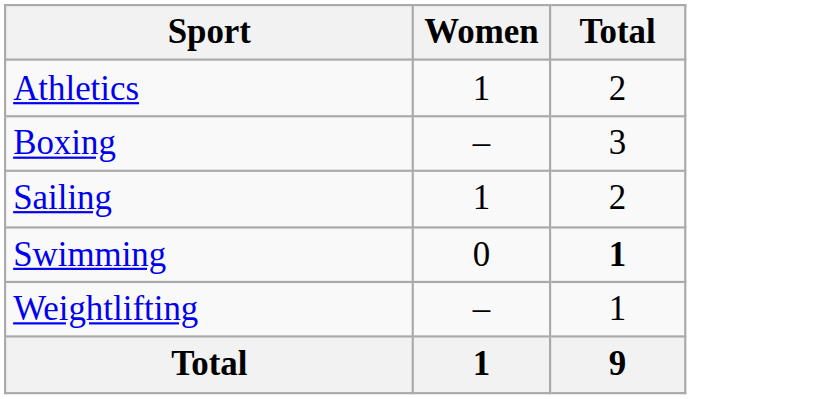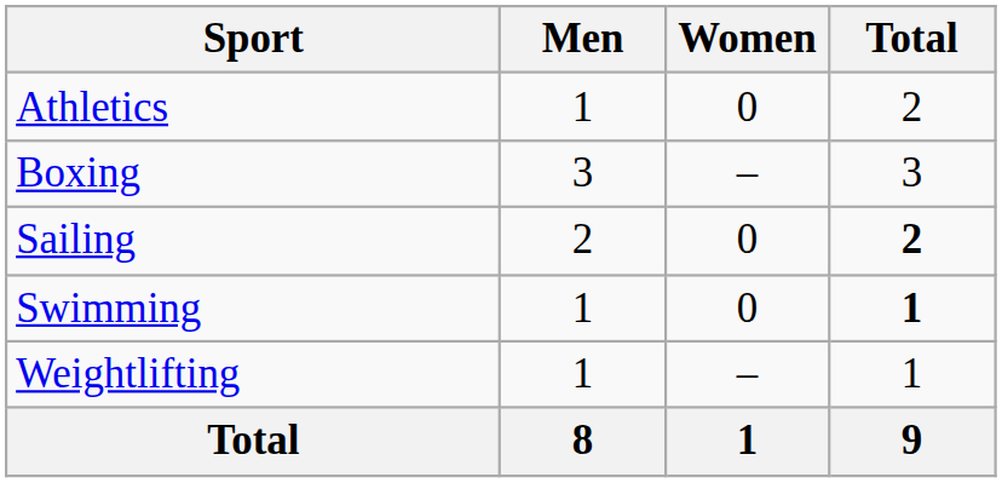 <table class="wikitable sortable" style="text-align:center;">
 <tr>
 <th width=180>Sport</th>
+<th width=55>Men</th>
 <th width=55>Women</th>
 <th width=55>Total</th>
 </tr>
 <tr>
 <td align=left><a href='#'>Athletics</a></td>
 <td>1</td>
+<td>0</td>
 <td>2</td>
 </tr>
 <tr>
 <td align=left><a href='#'>Boxing</a></td>
+<td>3</td>
 <td>–</td>
 <td>3</td>
 </tr>
 <tr>
 <td align=left><a href='#'>Sailing</a></td>
-<td>1</td>
 <td>2</td>
+<td>0</td>
+<td><strong>2</strong></td>
 </tr>
 <tr>
 <td align=left><a href='#'>Swimming</a></td>
+<td>1</td>
 <td>0</td>
 <td><strong>1</strong></td>
 </tr>
 <tr>
 <td align=left><a href='#'>Weightlifting</a></td>
+<td>1</td>
 <td>–</td>
 <td>1</td>
 </tr>
 <tr>
 <th>Total</th>
+<th>8</th>
 <th>1</th>
 <th>9</th>
 </tr>
 </table>
